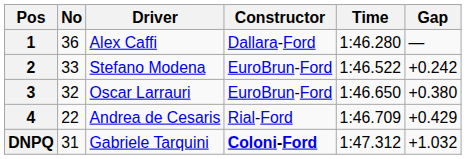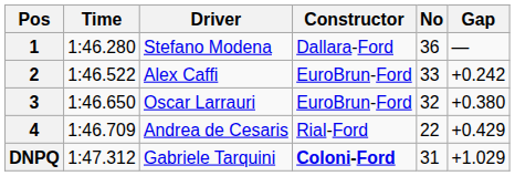 <table class="wikitable sortable" style="font-size: 95%;">
 <tr>
 <th>Pos</th>
-<th>No</th>
+<th>Time</th>
 <th>Driver</th>
 <th>Constructor</th>
-<th>Time</th>
+<th>No</th>
 <th>Gap</th>
 </tr>
 <tr>
 <th>1</th>
+<td>1:46.280</td>
+<td> <a href='#'>Stefano Modena</a></td>
+<td><a href='#'>Dallara</a>-<a href='#'>Ford</a></td>
 <td>36</td>
-<td> <a href='#'>Alex Caffi</a></td>
-<td><a href='#'>Dallara</a>-<a href='#'>Ford</a></td>
-<td>1:46.280</td>
 <td>—</td>
 </tr>
 <tr>
 <th>2</th>
+<td>1:46.522</td>
+<td> <a href='#'>Alex Caffi</a></td>
+<td><a href='#'>EuroBrun</a>-<a href='#'>Ford</a></td>
 <td>33</td>
-<td> <a href='#'>Stefano Modena</a></td>
-<td><a href='#'>EuroBrun</a>-<a href='#'>Ford</a></td>
-<td>1:46.522</td>
 <td>+0.242</td>
 </tr>
 <tr>
 <th>3</th>
-<td>32</td>
+<td>1:46.650</td>
 <td> <a href='#'>Oscar Larrauri</a></td>
 <td><a href='#'>EuroBrun</a>-<a href='#'>Ford</a></td>
-<td>1:46.650</td>
+<td>32</td>
 <td>+0.380</td>
 </tr>
 <tr>
 <th>4</th>
-<td>22</td>
+<td>1:46.709</td>
 <td> <a href='#'>Andrea de Cesaris</a></td>
 <td><a href='#'>Rial</a>-<a href='#'>Ford</a></td>
-<td>1:46.709</td>
+<td>22</td>
 <td align="center">+0.429</td>
 </tr>
 <tr>
 <th>DNPQ</th>
-<td>31</td>
+<td>1:47.312</td>
 <td> <a href='#'>Gabriele Tarquini</a></td>
 <td><strong><a href='#'>Coloni</a>-<a href='#'>Ford</a></strong></td>
-<td>1:47.312</td>
-<td>+1.032</td>
+<td>31</td>
+<td>+1.029</td>
 </tr>
 </table>
